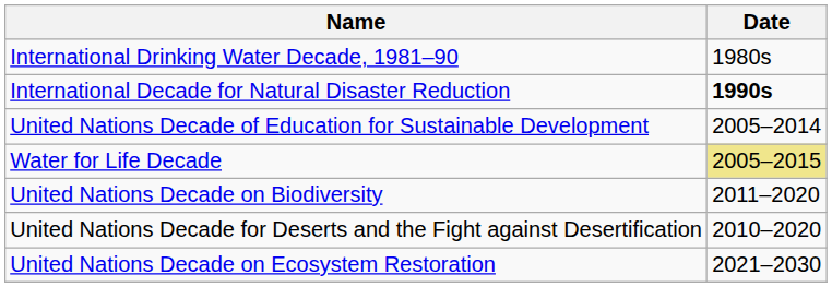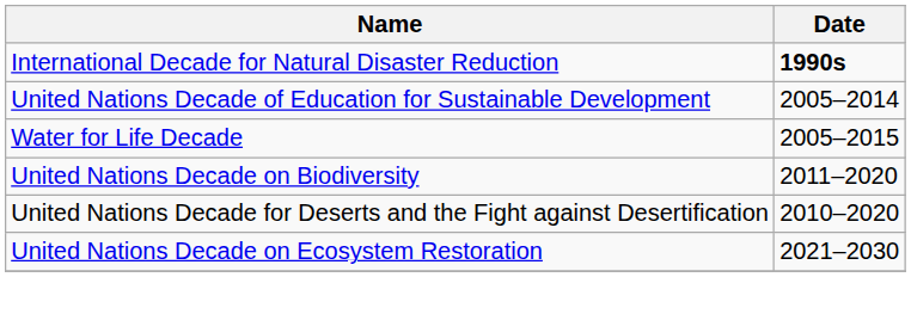 <table class="wikitable sortable">
 <tr>
 <th>Name</th>
 <th>Date</th>
-</tr>
-<tr>
-<td><a href='#'>International Drinking Water Decade, 1981–90</a></td>
-<td>1980s</td>
 </tr>
 <tr>
 <td><a href='#'>International Decade for Natural Disaster Reduction</a></td>
 <td><strong>1990s</strong></td>
 </tr>
 <tr>
 <td><a href='#'>United Nations Decade of Education for Sustainable Development</a></td>
 <td>2005–2014</td>
 </tr>
 <tr>
 <td><a href='#'>Water for Life Decade</a></td>
-<td style="background: khaki;">2005–2015</td>
+<td>2005–2015</td>
 </tr>
 <tr>
 <td><a href='#'>United Nations Decade on Biodiversity</a></td>
 <td>2011–2020</td>
 </tr>
 <tr>
 <td>United Nations Decade for Deserts and the Fight against Desertification</td>
 <td>2010–2020</td>
 </tr>
 <tr>
 <td><a href='#'>United Nations Decade on Ecosystem Restoration</a></td>
 <td>2021–2030</td>
 </tr>
 <tr>
 </tr>
 </table>
